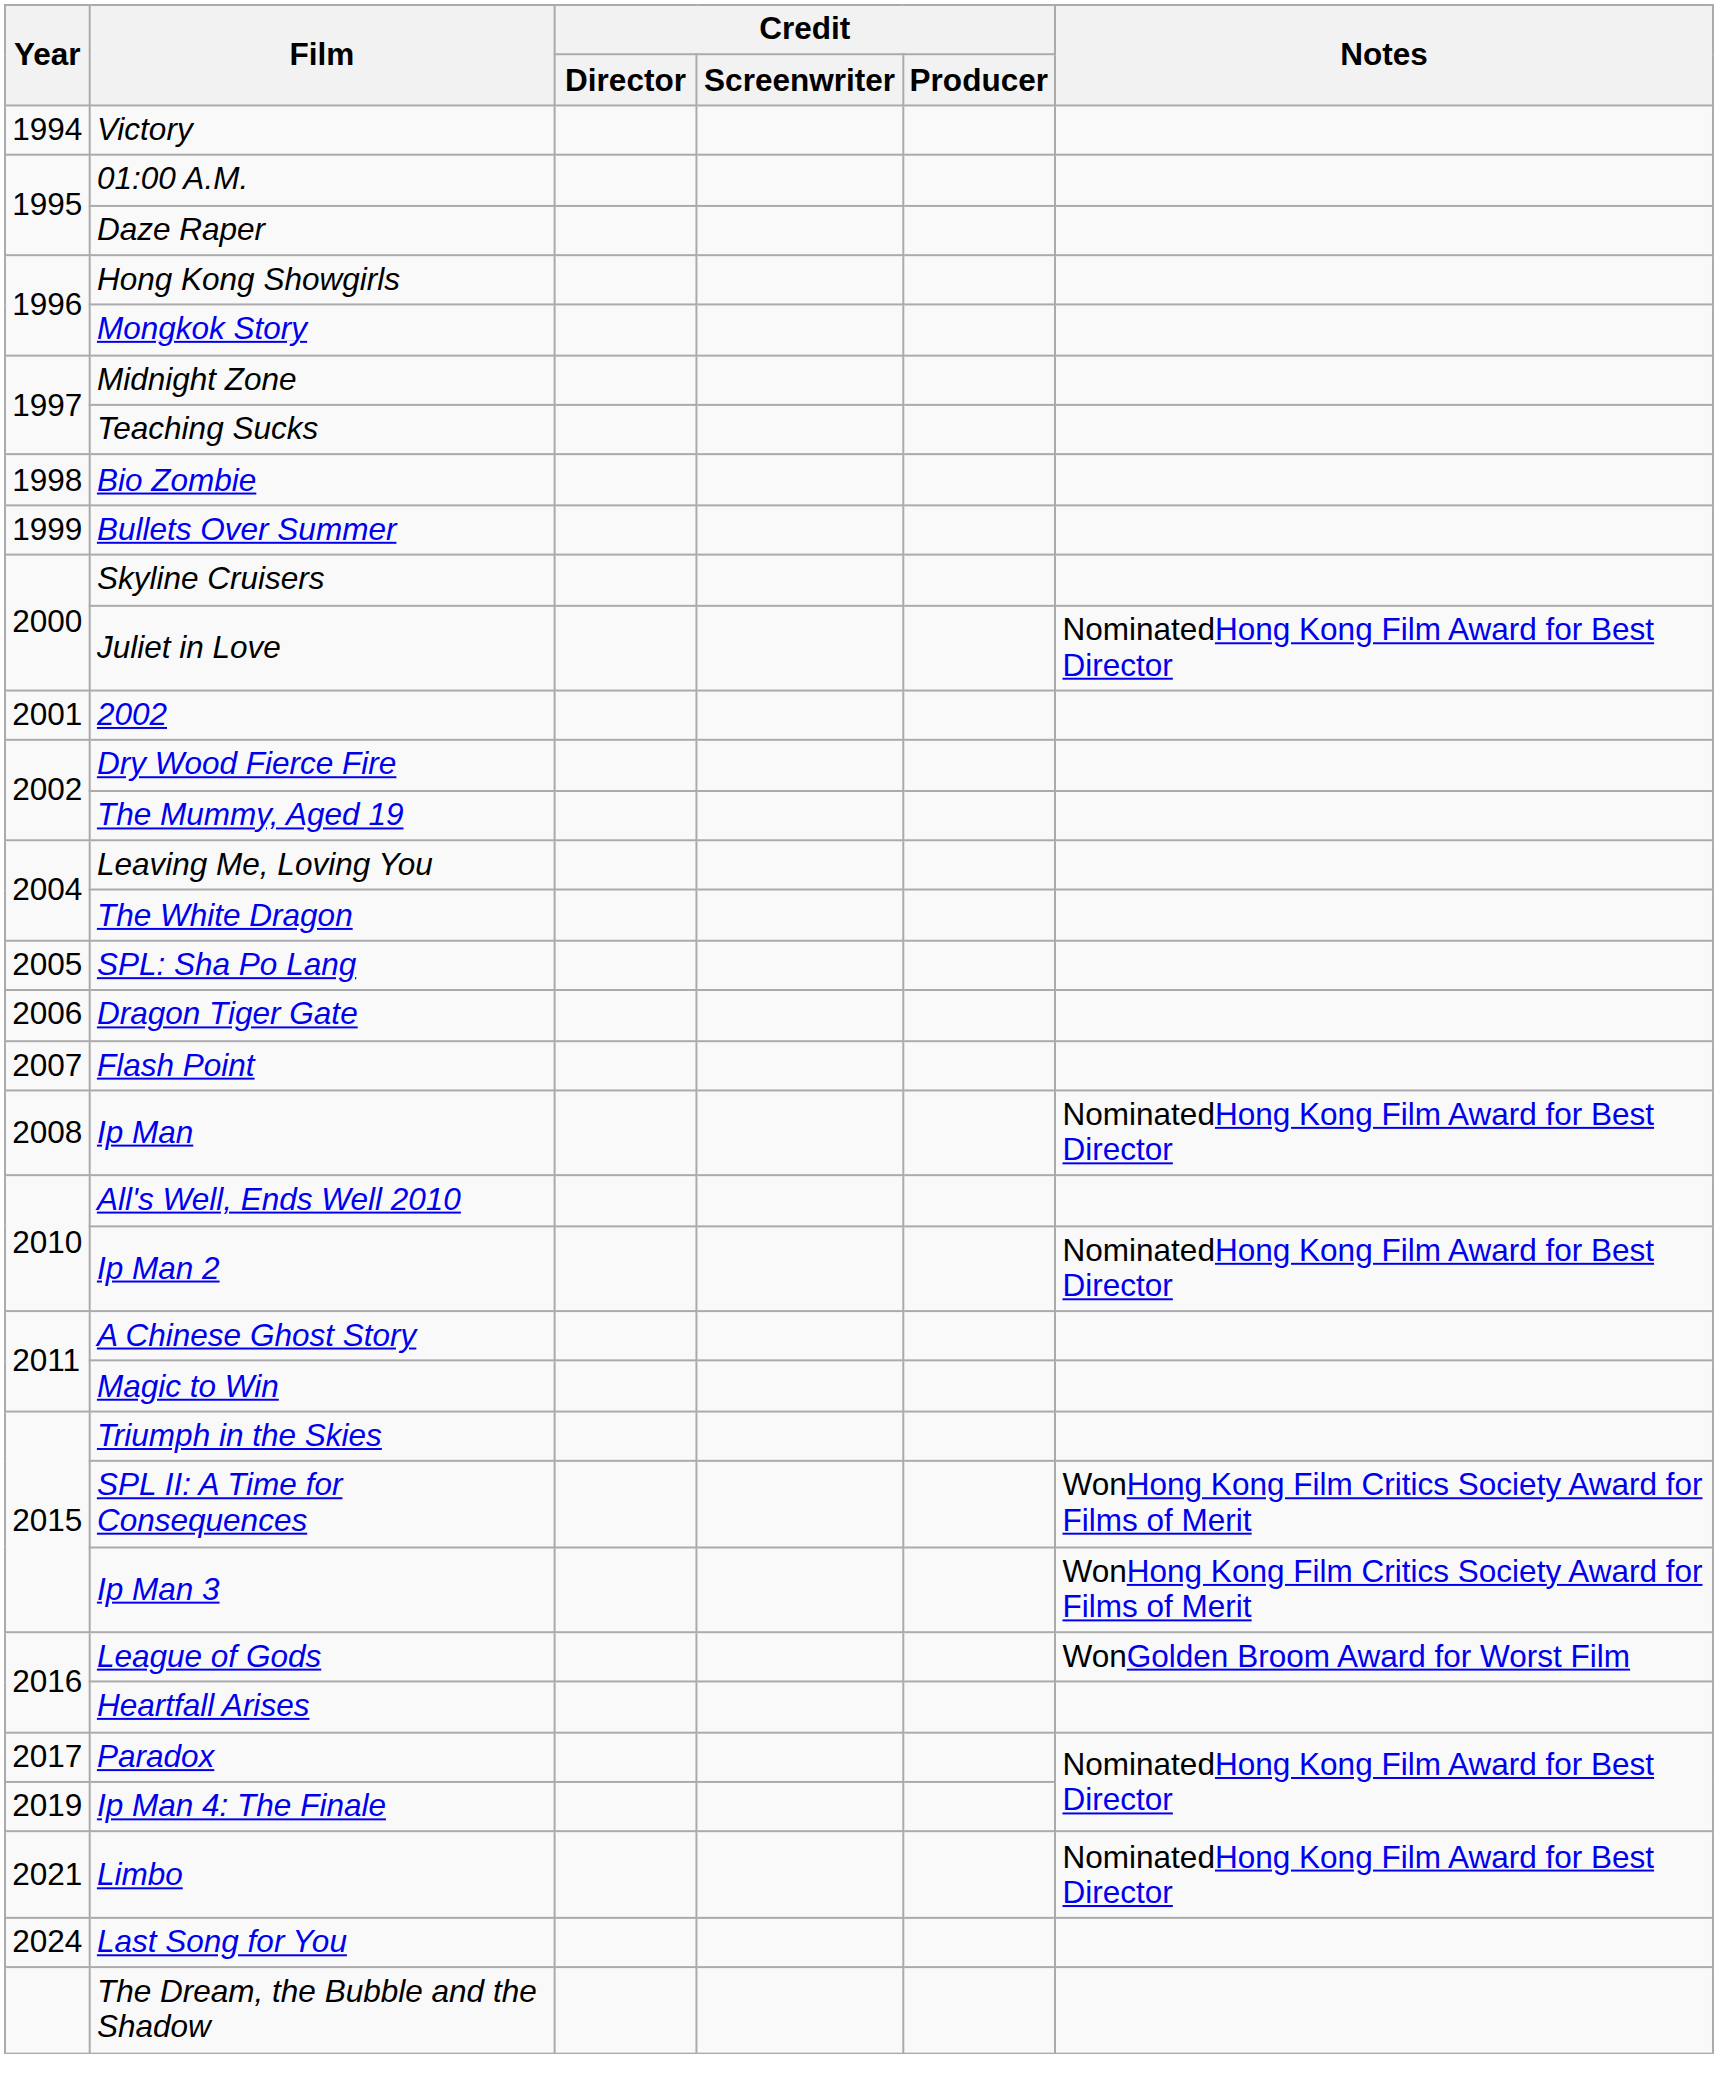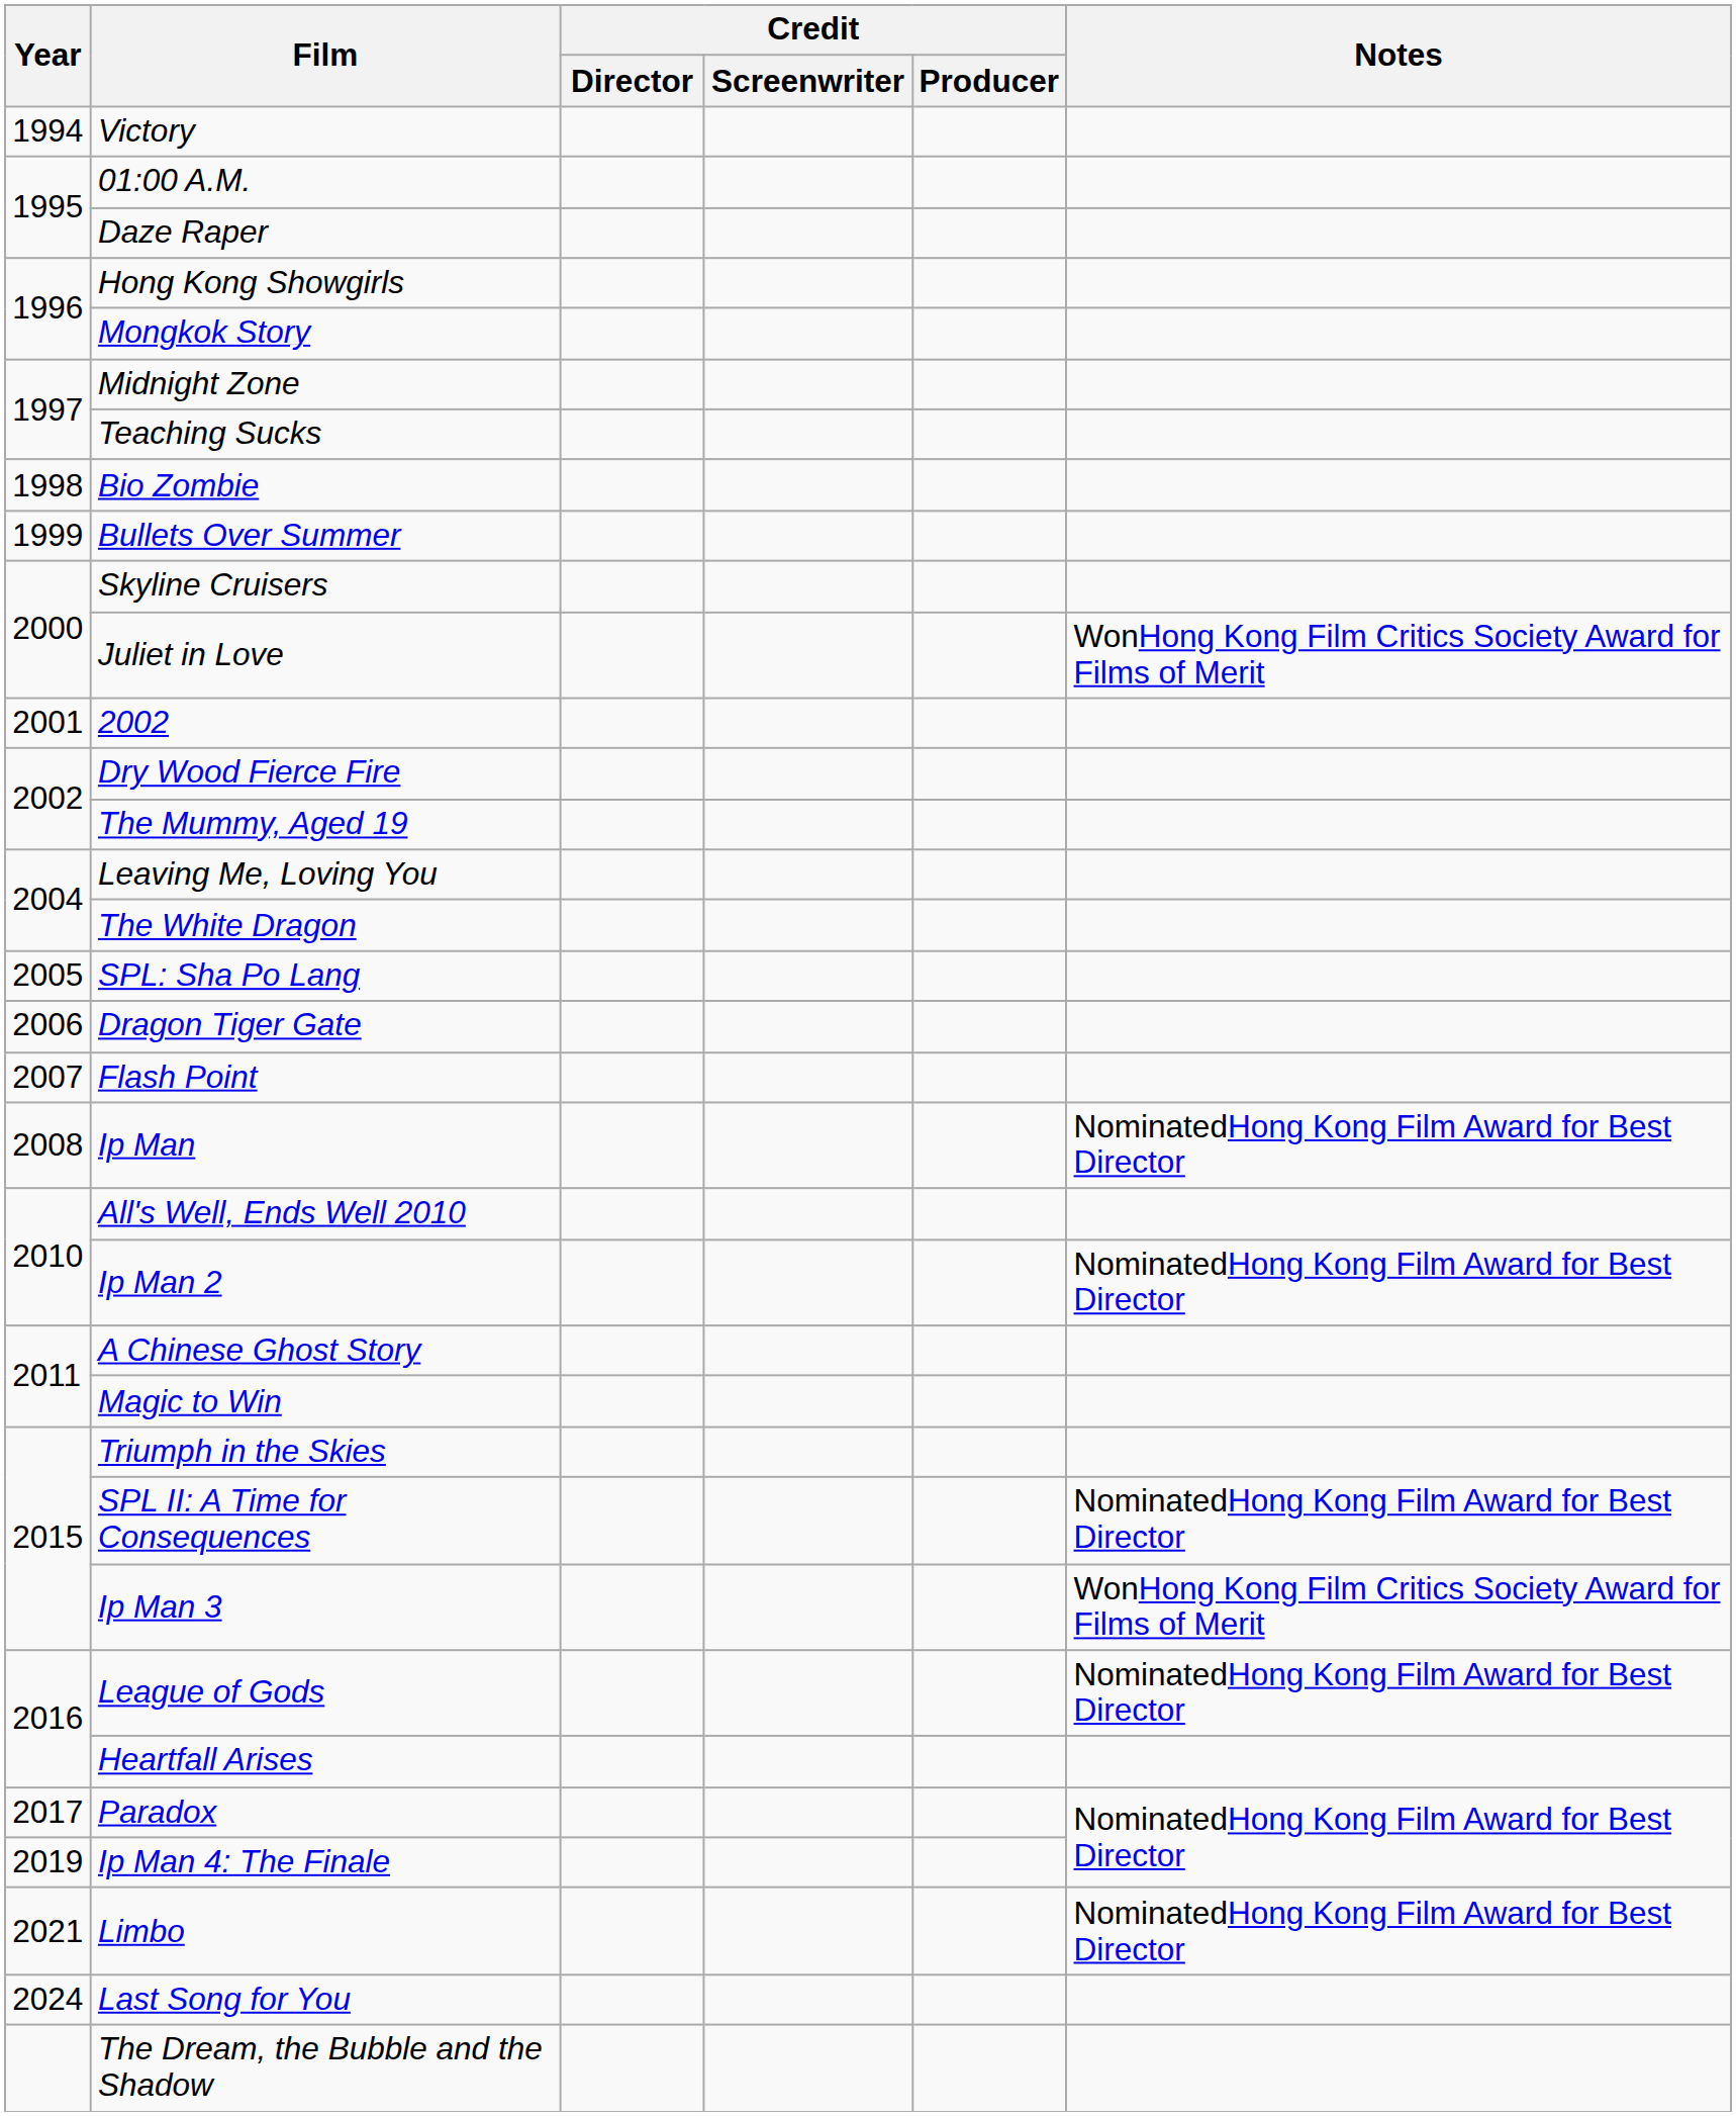 <table class="wikitable">
 <tr>
 <th rowspan="2">Year</th>
 <th rowspan="2">Film</th>
 <th colspan="3">Credit</th>
 <th rowspan="2">Notes</th>
 </tr>
 <tr>
 <th width=65>Director</th>
 <th width=65>Screenwriter</th>
 <th width=65>Producer</th>
 </tr>
 <tr>
 <td>1994</td>
 <td><em>Victory</em></td>
 <td></td>
 <td></td>
 <td></td>
 <td></td>
 </tr>
 <tr>
 <td rowspan="2">1995</td>
 <td><em>01:00 A.M.</em></td>
 <td></td>
 <td></td>
 <td></td>
 <td></td>
 </tr>
 <tr>
 <td><em>Daze Raper</em></td>
 <td></td>
 <td></td>
 <td></td>
 <td></td>
 </tr>
 <tr>
 <td rowspan="2">1996</td>
 <td><em>Hong Kong Showgirls</em></td>
 <td></td>
 <td></td>
 <td></td>
 <td></td>
 </tr>
 <tr>
 <td><em><a href='#'>Mongkok Story</a></em></td>
 <td></td>
 <td></td>
 <td></td>
 <td></td>
 </tr>
 <tr>
 <td rowspan="2">1997</td>
 <td><em>Midnight Zone</em></td>
 <td></td>
 <td></td>
 <td></td>
 <td></td>
 </tr>
 <tr>
 <td><em>Teaching Sucks</em></td>
 <td></td>
 <td></td>
 <td></td>
 <td></td>
 </tr>
 <tr>
 <td>1998</td>
 <td><em><a href='#'>Bio Zombie</a></em></td>
 <td></td>
 <td></td>
 <td></td>
 <td></td>
 </tr>
 <tr>
 <td>1999</td>
 <td><em><a href='#'>Bullets Over Summer</a></em></td>
 <td></td>
 <td></td>
 <td></td>
 <td></td>
 </tr>
 <tr>
 <td rowspan="2">2000</td>
 <td><em>Skyline Cruisers</em></td>
 <td></td>
 <td></td>
 <td></td>
 <td></td>
 </tr>
 <tr>
 <td><em>Juliet in Love</em></td>
 <td></td>
 <td></td>
 <td></td>
-<td>Nominated<a href='#'>Hong Kong Film Award for Best Director</a></td>
+<td>Won<a href='#'>Hong Kong Film Critics Society Award for Films of Merit</a></td>
 </tr>
 <tr>
 <td>2001</td>
 <td><em><a href='#'>2002</a></em></td>
 <td></td>
 <td></td>
 <td></td>
 <td></td>
 </tr>
 <tr>
 <td rowspan="2">2002</td>
 <td><em><a href='#'>Dry Wood Fierce Fire</a></em></td>
 <td></td>
 <td></td>
 <td></td>
 <td></td>
 </tr>
 <tr>
 <td><em><a href='#'>The Mummy, Aged 19</a></em></td>
 <td></td>
 <td></td>
 <td></td>
 <td></td>
 </tr>
 <tr>
 <td rowspan="2">2004</td>
 <td><em>Leaving Me, Loving You</em></td>
 <td></td>
 <td></td>
 <td></td>
 <td></td>
 </tr>
 <tr>
 <td><em><a href='#'>The White Dragon</a></em></td>
 <td></td>
 <td></td>
 <td></td>
 <td></td>
 </tr>
 <tr>
 <td>2005</td>
 <td><em><a href='#'>SPL: Sha Po Lang</a></em></td>
 <td></td>
 <td></td>
 <td></td>
 <td></td>
 </tr>
 <tr>
 <td>2006</td>
 <td><em><a href='#'>Dragon Tiger Gate</a></em></td>
 <td></td>
 <td></td>
 <td></td>
 <td></td>
 </tr>
 <tr>
 <td>2007</td>
 <td><em><a href='#'>Flash Point</a></em></td>
 <td></td>
 <td></td>
 <td></td>
 <td></td>
 </tr>
 <tr>
 <td>2008</td>
 <td><em><a href='#'>Ip Man</a></em></td>
 <td></td>
 <td></td>
 <td></td>
 <td>Nominated<a href='#'>Hong Kong Film Award for Best Director</a></td>
 </tr>
 <tr>
 <td rowspan="2">2010</td>
 <td><em><a href='#'>All's Well, Ends Well 2010</a></em></td>
 <td></td>
 <td></td>
 <td></td>
 <td></td>
 </tr>
 <tr>
 <td><em><a href='#'>Ip Man 2</a></em></td>
 <td></td>
 <td></td>
 <td></td>
 <td>Nominated<a href='#'>Hong Kong Film Award for Best Director</a></td>
 </tr>
 <tr>
 <td rowspan="2">2011</td>
 <td><em><a href='#'>A Chinese Ghost Story</a></em></td>
 <td></td>
 <td></td>
 <td></td>
 <td></td>
 </tr>
 <tr>
 <td><em><a href='#'>Magic to Win</a></em></td>
 <td></td>
 <td></td>
 <td></td>
 <td></td>
 </tr>
 <tr>
 <td rowspan="3">2015</td>
 <td><em><a href='#'>Triumph in the Skies</a></em></td>
 <td></td>
 <td></td>
 <td></td>
 <td></td>
 </tr>
 <tr>
 <td><em><a href='#'>SPL II: A Time for Consequences</a></em></td>
 <td></td>
 <td></td>
 <td></td>
-<td>Won<a href='#'>Hong Kong Film Critics Society Award for Films of Merit</a></td>
+<td>Nominated<a href='#'>Hong Kong Film Award for Best Director</a></td>
 </tr>
 <tr>
 <td><em><a href='#'>Ip Man 3</a></em></td>
 <td></td>
 <td></td>
 <td></td>
 <td>Won<a href='#'>Hong Kong Film Critics Society Award for Films of Merit</a></td>
 </tr>
 <tr>
 <td rowspan="2">2016</td>
 <td><em><a href='#'>League of Gods</a></em></td>
 <td></td>
 <td></td>
 <td></td>
-<td>Won<a href='#'>Golden Broom Award for Worst Film</a></td>
+<td>Nominated<a href='#'>Hong Kong Film Award for Best Director</a></td>
 </tr>
 <tr>
 <td><em><a href='#'>Heartfall Arises</a></em></td>
 <td></td>
 <td></td>
 <td></td>
 <td></td>
 </tr>
 <tr>
 <td>2017</td>
 <td><em><a href='#'>Paradox</a></em></td>
 <td></td>
 <td></td>
 <td></td>
 <td rowspan="2">Nominated<a href='#'>Hong Kong Film Award for Best Director</a></td>
 </tr>
 <tr>
 <td>2019</td>
 <td><em><a href='#'>Ip Man 4: The Finale</a></em></td>
 <td></td>
 <td></td>
 <td></td>
 </tr>
 <tr>
 <td>2021</td>
 <td><em><a href='#'>Limbo</a></em></td>
 <td></td>
 <td></td>
 <td></td>
 <td>Nominated<a href='#'>Hong Kong Film Award for Best Director</a></td>
 </tr>
 <tr>
 <td>2024</td>
 <td><em><a href='#'>Last Song for You</a></em></td>
 <td></td>
 <td></td>
 <td></td>
 <td></td>
 </tr>
 <tr>
 <td></td>
 <td><em>The Dream, the Bubble and the Shadow</em></td>
 <td></td>
 <td></td>
 <td></td>
 <td></td>
 </tr>
 <tr>
 </tr>
 </table>
